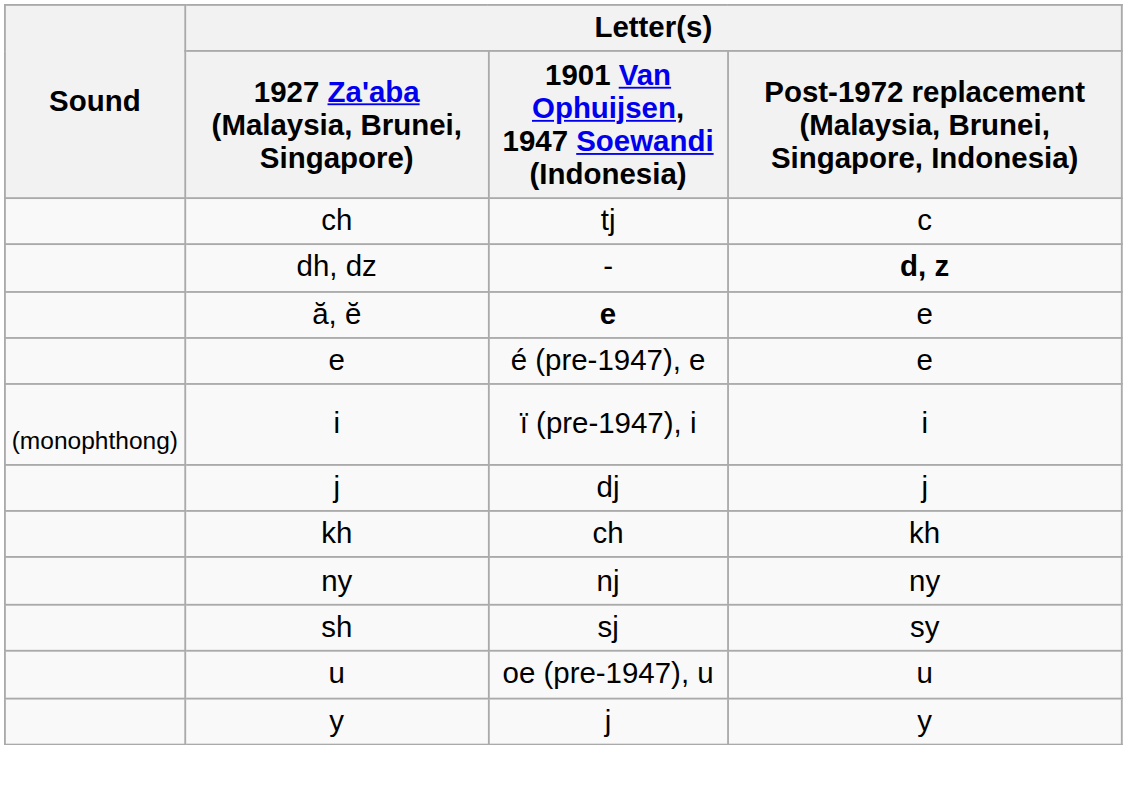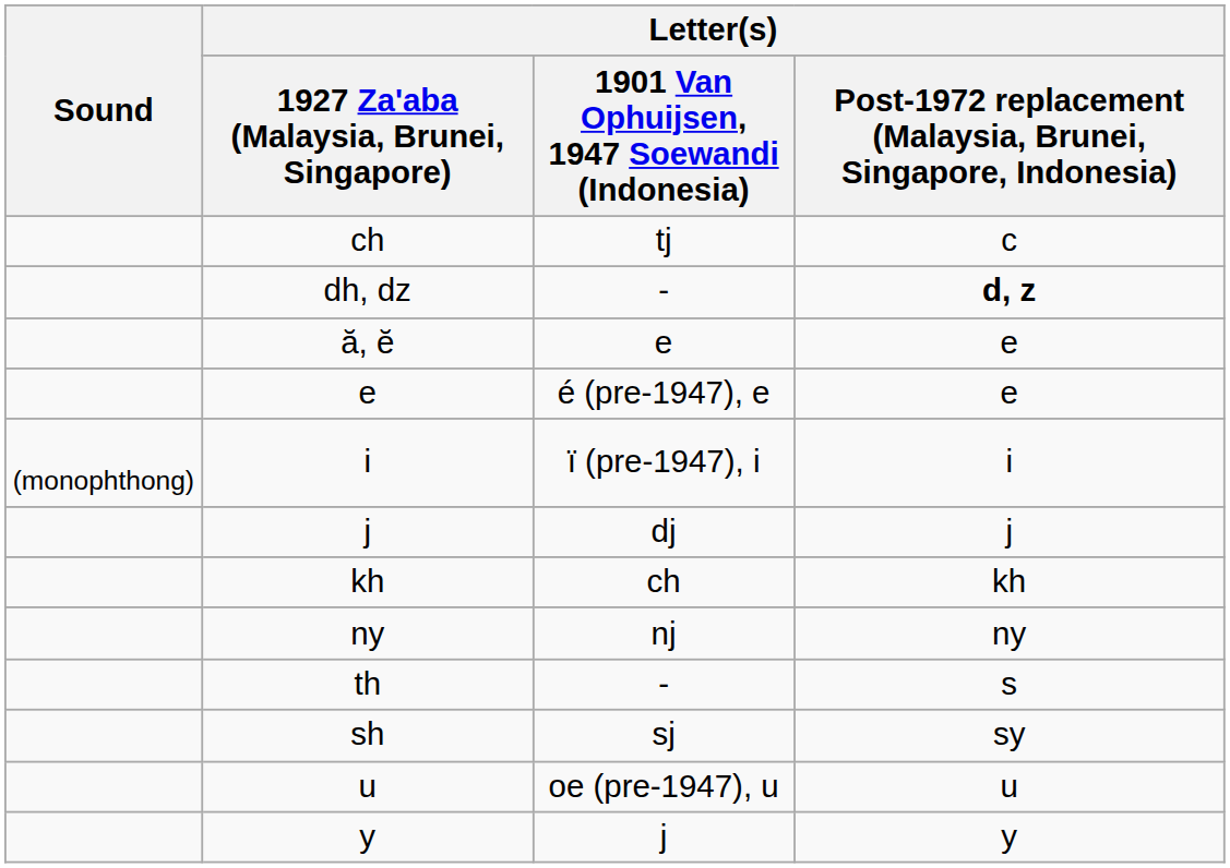 <table class="wikitable">
 <tr>
 <th rowspan=2>Sound</th>
 <th colspan=3>Letter(s)</th>
 </tr>
 <tr>
 <th>1927 <a href='#'>Za'aba</a><br>(Malaysia, Brunei, Singapore)</th>
 <th>1901 <a href='#'>Van Ophuijsen</a>, <br>1947 <a href='#'>Soewandi</a><br>(Indonesia)</th>
 <th>Post-1972 replacement <br>(Malaysia, Brunei, Singapore, Indonesia)</th>
 </tr>
 <tr align=center>
 <td></td>
 <td>ch</td>
 <td>tj</td>
 <td>c</td>
 </tr>
 <tr align=center>
 <td></td>
 <td>dh, dz</td>
 <td>-</td>
 <td><strong>d, z</strong></td>
 </tr>
 <tr align=center>
 <td></td>
 <td>ă, ĕ</td>
-<td><strong>e</strong></td>
+<td>e</td>
 <td>e</td>
 </tr>
 <tr align=center>
 <td></td>
 <td>e</td>
 <td>é (pre-1947), e</td>
 <td>e</td>
 </tr>
 <tr align=center>
 <td><br><small>(monophthong)</small></td>
 <td>i</td>
 <td>ï (pre-1947), i</td>
 <td>i</td>
 </tr>
 <tr align=center>
 <td></td>
 <td>j</td>
 <td>dj</td>
 <td>j</td>
 </tr>
 <tr align=center>
 <td></td>
 <td>kh</td>
 <td>ch</td>
 <td>kh</td>
 </tr>
 <tr align=center>
 <td></td>
 <td>ny</td>
 <td>nj</td>
 <td>ny</td>
 </tr>
 <tr align=center>
 <td></td>
+<td>th</td>
+<td>-</td>
+<td>s</td>
+</tr>
+<tr align=center>
+<td></td>
 <td>sh</td>
 <td>sj</td>
 <td>sy</td>
 </tr>
 <tr align=center>
 <td></td>
 <td>u</td>
 <td>oe (pre-1947), u</td>
 <td>u</td>
 </tr>
 <tr align=center>
 <td></td>
 <td>y</td>
 <td>j</td>
 <td>y</td>
 </tr>
 </table>
